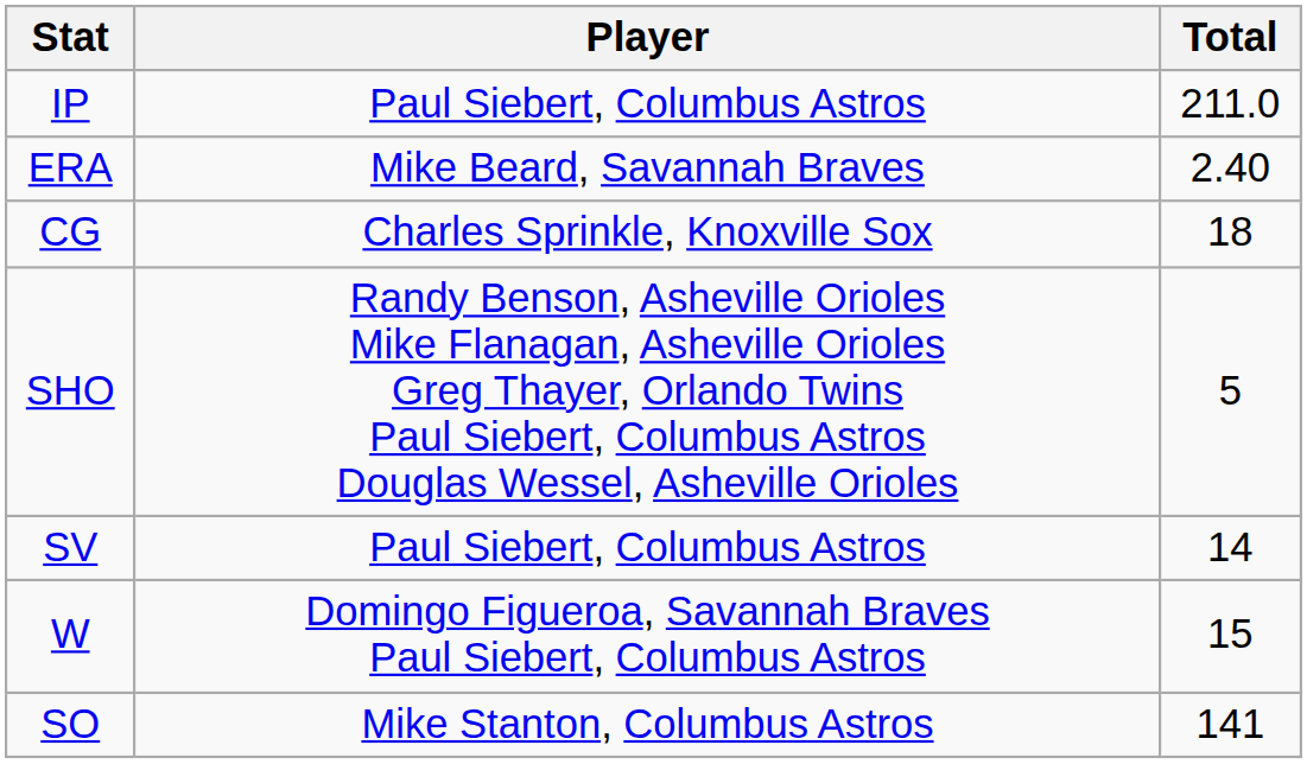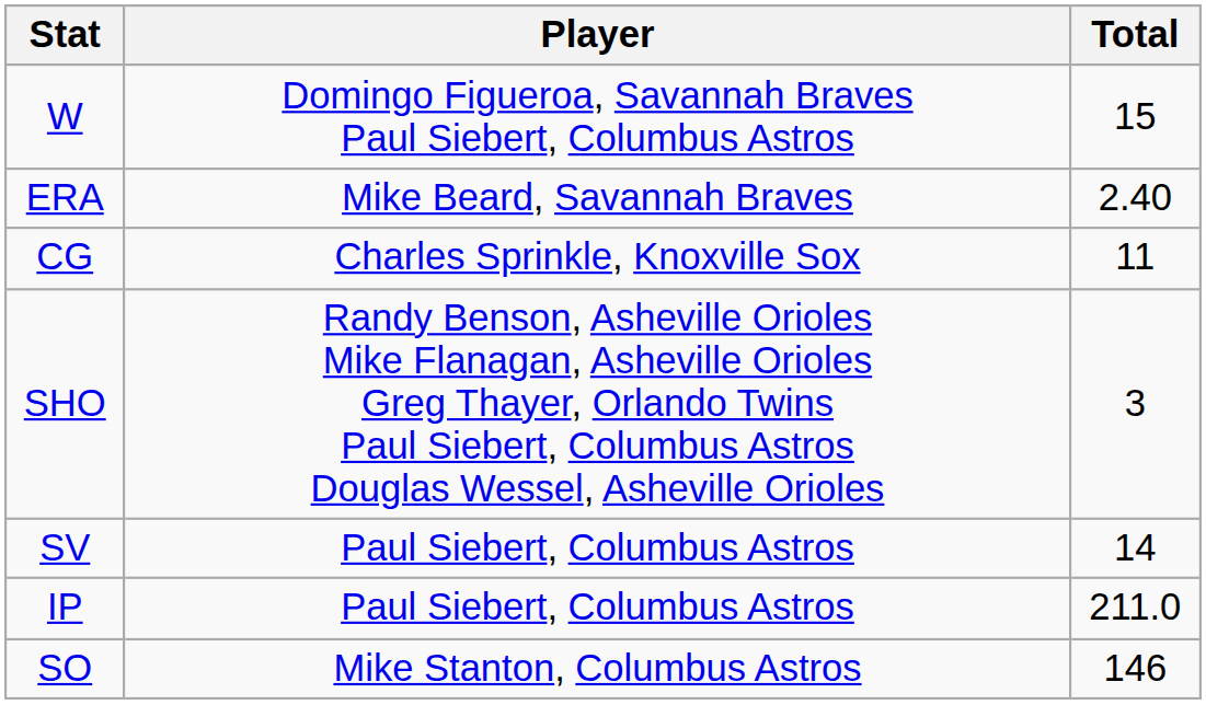 <table class="wikitable" width="40%" style="text-align:center;">
 <tr>
 <th width="5%">Stat</th>
 <th width="60%">Player</th>
 <th width="5%">Total</th>
 </tr>
 <tr>
-<td><a href='#'>IP</a></td>
-<td><a href='#'>Paul Siebert</a>, <a href='#'>Columbus Astros</a></td>
-<td>211.0</td>
+<td><a href='#'>W</a></td>
+<td><a href='#'>Domingo Figueroa</a>, <a href='#'>Savannah Braves</a> <br> <a href='#'>Paul Siebert</a>, <a href='#'>Columbus Astros</a></td>
+<td>15</td>
 </tr>
 <tr>
 <td><a href='#'>ERA</a></td>
 <td><a href='#'>Mike Beard</a>, <a href='#'>Savannah Braves</a></td>
 <td>2.40</td>
 </tr>
 <tr>
 <td><a href='#'>CG</a></td>
 <td><a href='#'>Charles Sprinkle</a>, <a href='#'>Knoxville Sox</a></td>
-<td>18</td>
+<td>11</td>
 </tr>
 <tr>
 <td><a href='#'>SHO</a></td>
 <td><a href='#'>Randy Benson</a>, <a href='#'>Asheville Orioles</a> <br> <a href='#'>Mike Flanagan</a>, <a href='#'>Asheville Orioles</a> <br> <a href='#'>Greg Thayer</a>, <a href='#'>Orlando Twins</a> <br> <a href='#'>Paul Siebert</a>, <a href='#'>Columbus Astros</a> <br> <a href='#'>Douglas Wessel</a>, <a href='#'>Asheville Orioles</a></td>
-<td>5</td>
+<td>3</td>
 </tr>
 <tr>
 <td><a href='#'>SV</a></td>
 <td><a href='#'>Paul Siebert</a>, <a href='#'>Columbus Astros</a></td>
 <td>14</td>
 </tr>
 <tr>
-<td><a href='#'>W</a></td>
-<td><a href='#'>Domingo Figueroa</a>, <a href='#'>Savannah Braves</a> <br> <a href='#'>Paul Siebert</a>, <a href='#'>Columbus Astros</a></td>
-<td>15</td>
+<td><a href='#'>IP</a></td>
+<td><a href='#'>Paul Siebert</a>, <a href='#'>Columbus Astros</a></td>
+<td>211.0</td>
 </tr>
 <tr>
 <td><a href='#'>SO</a></td>
 <td><a href='#'>Mike Stanton</a>, <a href='#'>Columbus Astros</a></td>
-<td>141</td>
+<td>146</td>
 </tr>
 </table>
